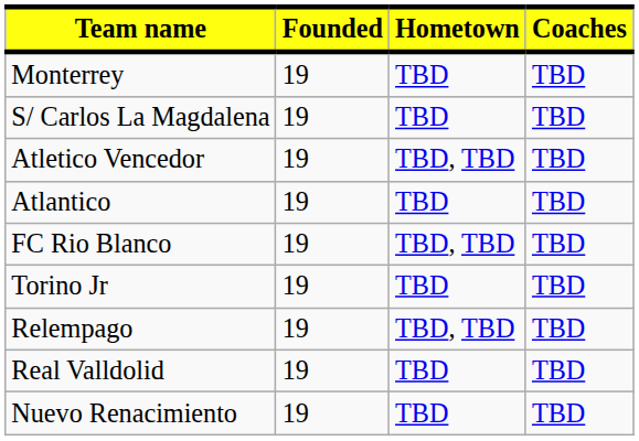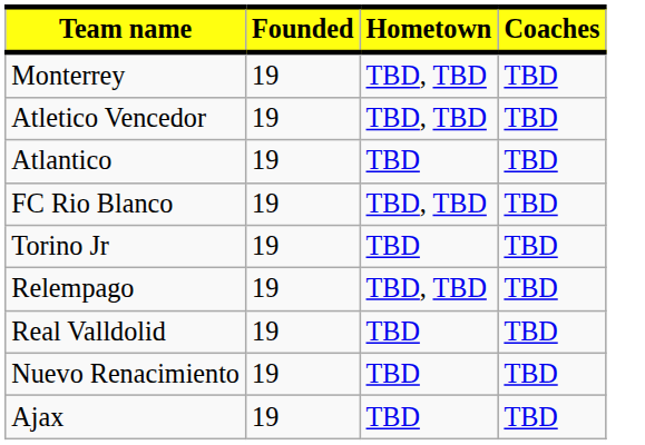 <table class="wikitable">
 <tr>
 <th style="background:#FFFF10; color:black; border-top:black 3px solid; border-bottom:black 3px solid;">Team name</th>
 <th style="background:#FFFF10; color:black; border-top:black 3px solid; border-bottom:black 3px solid;">Founded</th>
 <th style="background:#FFFF10; color:black; border-top:black 3px solid; border-bottom:black 3px solid;">Hometown</th>
 <th style="background:#FFFF10; color:black; border-top:black 3px solid; border-bottom:black 3px solid;">Coaches</th>
 </tr>
 <tr>
 <td>Monterrey</td>
 <td>19</td>
-<td> <a href='#'>TBD</a></td>
-<td> <a href='#'>TBD</a></td>
-</tr>
-<tr>
-<td>S/ Carlos La Magdalena</td>
-<td>19</td>
-<td> <a href='#'>TBD</a></td>
+<td> <a href='#'>TBD</a>, <a href='#'>TBD</a></td>
 <td> <a href='#'>TBD</a></td>
 </tr>
 <tr>
 <td>Atletico Vencedor</td>
 <td>19</td>
 <td> <a href='#'>TBD</a>, <a href='#'>TBD</a></td>
 <td> <a href='#'>TBD</a></td>
 </tr>
 <tr>
 <td>Atlantico</td>
 <td>19</td>
 <td> <a href='#'>TBD</a></td>
 <td> <a href='#'>TBD</a></td>
 </tr>
 <tr>
 <td>FC Rio Blanco</td>
 <td>19</td>
 <td> <a href='#'>TBD</a>, <a href='#'>TBD</a></td>
 <td> <a href='#'>TBD</a></td>
 </tr>
 <tr>
 <td>Torino Jr</td>
 <td>19</td>
 <td> <a href='#'>TBD</a></td>
 <td> <a href='#'>TBD</a></td>
 </tr>
 <tr>
 <td>Relempago</td>
 <td>19</td>
 <td> <a href='#'>TBD</a>, <a href='#'>TBD</a></td>
 <td> <a href='#'>TBD</a></td>
 </tr>
 <tr>
 <td>Real Valldolid</td>
 <td>19</td>
 <td> <a href='#'>TBD</a></td>
 <td> <a href='#'>TBD</a></td>
 </tr>
 <tr>
 <td>Nuevo Renacimiento</td>
 <td>19</td>
 <td> <a href='#'>TBD</a></td>
 <td> <a href='#'>TBD</a></td>
 </tr>
+<tr>
+<td>Ajax</td>
+<td>19</td>
+<td> <a href='#'>TBD</a></td>
+<td> <a href='#'>TBD</a></td>
+</tr>
 </table>
